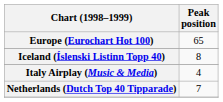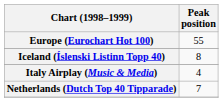 <table class="wikitable sortable plainrowheaders" style="text-align:center">
 <tr>
 <th>Chart (1998–1999)</th>
 <th>Peak<br>position</th>
 </tr>
 <tr>
 <th scope="row">Europe (<a href='#'>Eurochart Hot 100</a>)</th>
-<td>65</td>
+<td>55</td>
 </tr>
 <tr>
 </tr>
 <tr>
 <th scope="row">Iceland (<a href='#'>Íslenski Listinn Topp 40</a>)</th>
 <td>8</td>
 </tr>
 <tr>
 </tr>
 <tr>
 <th scope="row">Italy Airplay (<em><a href='#'>Music & Media</a></em>)</th>
 <td>4</td>
 </tr>
 <tr>
 <th scope="row">Netherlands (<a href='#'>Dutch Top 40 Tipparade</a>)</th>
 <td>7</td>
 </tr>
 <tr>
 </tr>
 <tr>
 </tr>
 <tr>
 </tr>
 </table>
